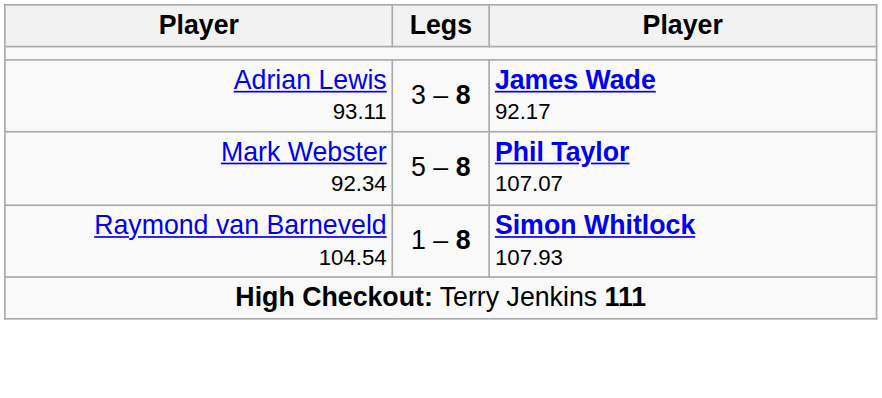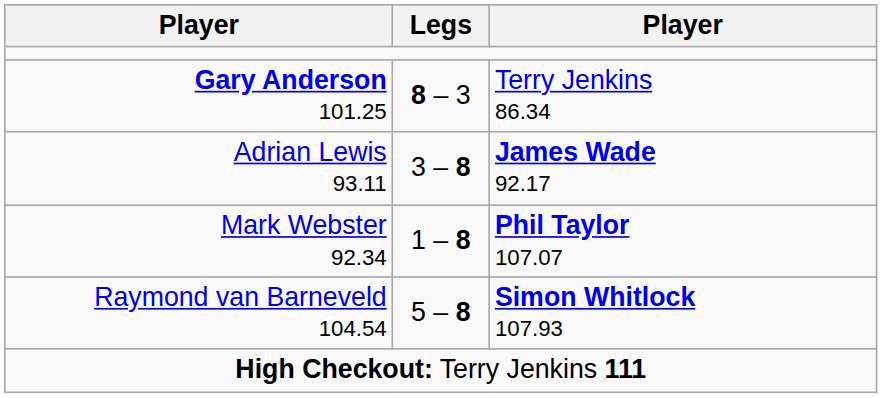 <table class=wikitable style="text-align:center">
 <tr>
 <th width=225>Player</th>
 <th width=50>Legs</th>
 <th width=225>Player</th>
 </tr>
 <tr align=center>
 <td colspan="3"></td>
 </tr>
 <tr align=left>
+<td align=right><strong><a href='#'>Gary Anderson</a></strong>  <br> <small><span>101.25</span></small></td>
+<td align=center><strong>8</strong> – 3</td>
+<td> <a href='#'>Terry Jenkins</a> <br> <small><span>86.34</span></small></td>
+</tr>
+<tr align=left>
 <td align=right><a href='#'>Adrian Lewis</a>  <br> <small><span>93.11</span></small></td>
 <td align=center>3 – <strong>8</strong></td>
 <td> <strong><a href='#'>James Wade</a></strong> <br> <small><span>92.17</span></small></td>
 </tr>
 <tr align=left>
 <td align=right><a href='#'>Mark Webster</a>  <br> <small><span>92.34</span></small></td>
-<td align=center>5 – <strong>8</strong></td>
+<td align=center>1 – <strong>8</strong></td>
 <td> <strong><a href='#'>Phil Taylor</a></strong> <br> <small><span>107.07</span></small></td>
 </tr>
 <tr align=left>
 <td align=right><a href='#'>Raymond van Barneveld</a>  <br> <small><span>104.54</span></small></td>
-<td align=center>1 – <strong>8</strong></td>
+<td align=center>5 – <strong>8</strong></td>
 <td> <strong><a href='#'>Simon Whitlock</a></strong> <br> <small><span>107.93</span></small></td>
 </tr>
 <tr align=center>
 <td colspan="3"><strong>High Checkout:</strong> Terry Jenkins <strong>111</strong></td>
 </tr>
 </table>
